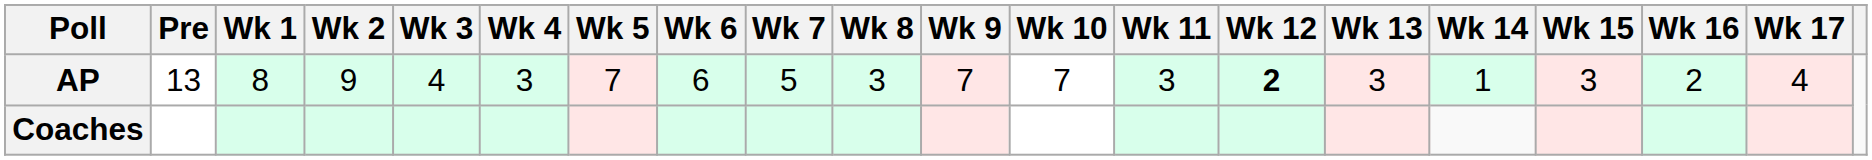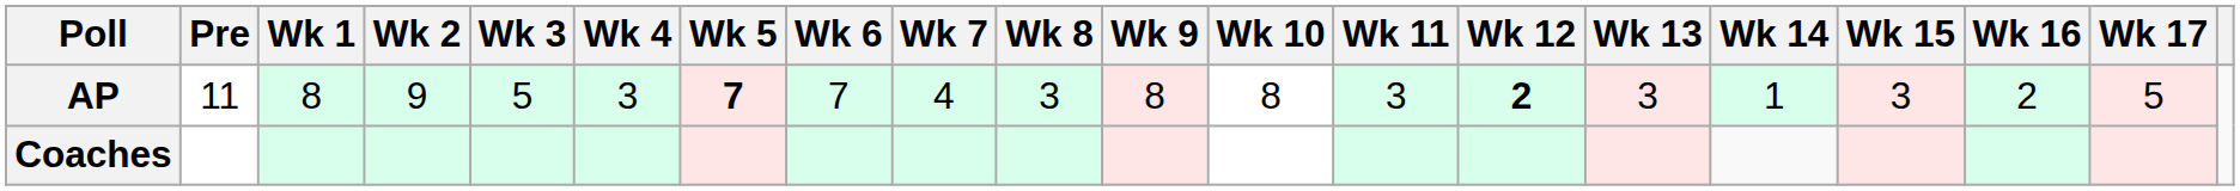 <table class="wikitable" style="white-space:nowrap;">
 <tr>
 <th>Poll</th>
 <th>Pre</th>
 <th>Wk 1</th>
 <th>Wk 2</th>
 <th>Wk 3</th>
 <th>Wk 4</th>
 <th>Wk 5</th>
 <th>Wk 6</th>
 <th>Wk 7</th>
 <th>Wk 8</th>
 <th>Wk 9</th>
 <th>Wk 10</th>
 <th>Wk 11</th>
 <th>Wk 12</th>
 <th>Wk 13</th>
 <th>Wk 14</th>
 <th>Wk 15</th>
 <th>Wk 16</th>
 <th>Wk 17</th>
 <th></th>
 </tr>
 <tr style="text-align:center;">
 <th>AP</th>
-<td style="background:#FFF;">13</td>
+<td style="background:#FFF;">11</td>
 <td style="background:#D8FFEB;">8</td>
 <td style="background:#D8FFEB;">9</td>
+<td style="background:#D8FFEB;">5</td>
+<td style="background:#D8FFEB;">3</td>
+<td style="background:#FFE6E6;"><strong>7</strong></td>
+<td style="background:#D8FFEB;">7</td>
 <td style="background:#D8FFEB;">4</td>
 <td style="background:#D8FFEB;">3</td>
-<td style="background:#FFE6E6;">7</td>
-<td style="background:#D8FFEB;">6</td>
-<td style="background:#D8FFEB;">5</td>
-<td style="background:#D8FFEB;">3</td>
-<td style="background:#FFE6E6;">7</td>
-<td style="background:#FFF;">7</td>
+<td style="background:#FFE6E6;">8</td>
+<td style="background:#FFF;">8</td>
 <td style="background:#D8FFEB;">3</td>
 <td style="background:#D8FFEB;"><strong>2</strong></td>
 <td style="background:#FFE6E6;">3</td>
 <td style="background:#D8FFEB;">1</td>
 <td style="background:#FFE6E6;">3</td>
 <td style="background:#D8FFEB;">2</td>
-<td style="background:#FFE6E6;">4</td>
+<td style="background:#FFE6E6;">5</td>
 </tr>
 <tr style="text-align:center;">
 <th>Coaches</th>
 <td style="background:#FFF;"></td>
 <td style="background:#D8FFEB;"></td>
 <td style="background:#D8FFEB;"></td>
 <td style="background:#D8FFEB;"></td>
 <td style="background:#D8FFEB;"></td>
 <td style="background:#FFE6E6;"></td>
 <td style="background:#D8FFEB;"></td>
 <td style="background:#D8FFEB;"></td>
 <td style="background:#D8FFEB;"></td>
 <td style="background:#FFE6E6;"></td>
 <td style="background:#FFF;"></td>
 <td style="background:#D8FFEB;"></td>
 <td style="background:#D8FFEB;"></td>
 <td style="background:#FFE6E6;"></td>
 <td style="background:#FD8FFEB;"></td>
 <td style="background:#FFE6E6;"></td>
 <td style="background:#D8FFEB;"></td>
 <td style="background:#FFE6E6;"></td>
 </tr>
 </table>
